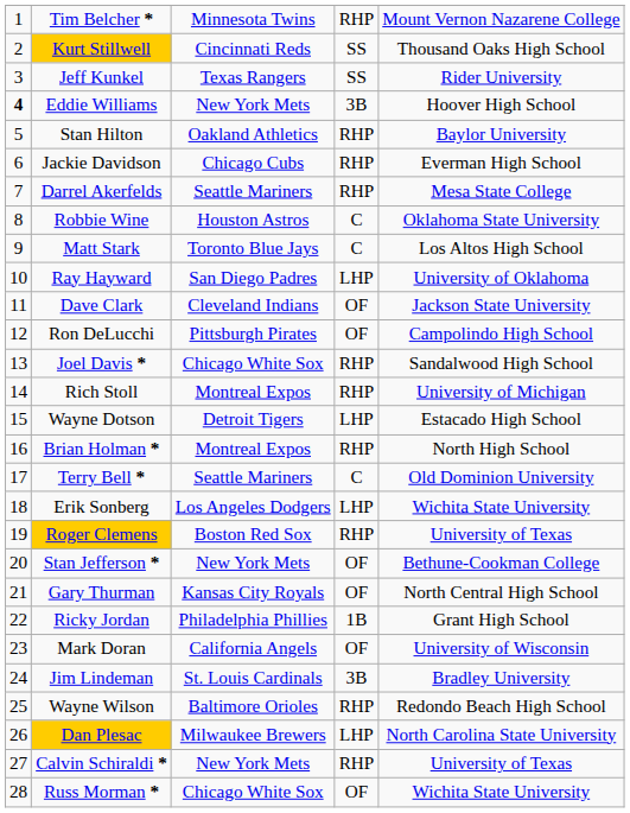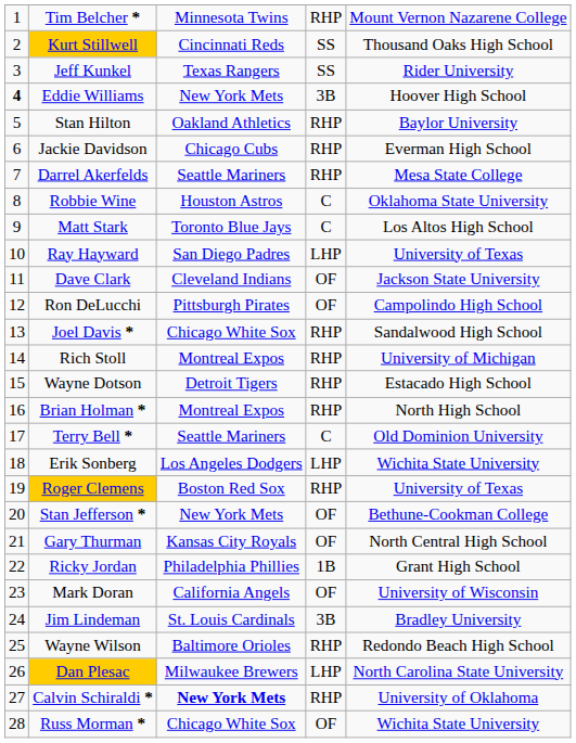 <table class="wikitable" style="text-align:center">
 <tr>
 </tr>
 <tr>
 <td>1</td>
 <td><a href='#'>Tim Belcher</a> <strong>*</strong></td>
 <td><a href='#'>Minnesota Twins</a></td>
 <td>RHP</td>
 <td><a href='#'>Mount Vernon Nazarene College</a></td>
 </tr>
 <tr>
 <td>2</td>
 <td bgcolor="#FFCC00"><a href='#'>Kurt Stillwell</a></td>
 <td><a href='#'>Cincinnati Reds</a></td>
 <td>SS</td>
 <td>Thousand Oaks High School</td>
 </tr>
 <tr>
 <td>3</td>
 <td><a href='#'>Jeff Kunkel</a></td>
 <td><a href='#'>Texas Rangers</a></td>
 <td>SS</td>
 <td><a href='#'>Rider University</a></td>
 </tr>
 <tr>
 <td><strong>4</strong></td>
 <td><a href='#'>Eddie Williams</a></td>
 <td><a href='#'>New York Mets</a></td>
 <td>3B</td>
 <td>Hoover High School</td>
 </tr>
 <tr>
 <td>5</td>
 <td>Stan Hilton</td>
 <td><a href='#'>Oakland Athletics</a></td>
 <td>RHP</td>
 <td><a href='#'>Baylor University</a></td>
 </tr>
 <tr>
 <td>6</td>
 <td>Jackie Davidson</td>
 <td><a href='#'>Chicago Cubs</a></td>
 <td>RHP</td>
 <td>Everman High School</td>
 </tr>
 <tr>
 <td>7</td>
 <td><a href='#'>Darrel Akerfelds</a></td>
 <td><a href='#'>Seattle Mariners</a></td>
 <td>RHP</td>
 <td><a href='#'>Mesa State College</a></td>
 </tr>
 <tr>
 <td>8</td>
 <td><a href='#'>Robbie Wine</a></td>
 <td><a href='#'>Houston Astros</a></td>
 <td>C</td>
 <td><a href='#'>Oklahoma State University</a></td>
 </tr>
 <tr>
 <td>9</td>
 <td><a href='#'>Matt Stark</a></td>
 <td><a href='#'>Toronto Blue Jays</a></td>
 <td>C</td>
 <td>Los Altos High School</td>
 </tr>
 <tr>
 <td>10</td>
 <td><a href='#'>Ray Hayward</a></td>
 <td><a href='#'>San Diego Padres</a></td>
 <td>LHP</td>
-<td><a href='#'>University of Oklahoma</a></td>
+<td><a href='#'>University of Texas</a></td>
 </tr>
 <tr>
 <td>11</td>
 <td><a href='#'>Dave Clark</a></td>
 <td><a href='#'>Cleveland Indians</a></td>
 <td>OF</td>
 <td><a href='#'>Jackson State University</a></td>
 </tr>
 <tr>
 <td>12</td>
 <td>Ron DeLucchi</td>
 <td><a href='#'>Pittsburgh Pirates</a></td>
 <td>OF</td>
 <td><a href='#'>Campolindo High School</a></td>
 </tr>
 <tr>
 <td>13</td>
 <td><a href='#'>Joel Davis</a> <strong>*</strong></td>
 <td><a href='#'>Chicago White Sox</a></td>
 <td>RHP</td>
 <td>Sandalwood High School</td>
 </tr>
 <tr>
 <td>14</td>
 <td>Rich Stoll</td>
 <td><a href='#'>Montreal Expos</a></td>
 <td>RHP</td>
 <td><a href='#'>University of Michigan</a></td>
 </tr>
 <tr>
 <td>15</td>
 <td>Wayne Dotson</td>
 <td><a href='#'>Detroit Tigers</a></td>
-<td>LHP</td>
+<td>RHP</td>
 <td>Estacado High School</td>
 </tr>
 <tr>
 <td>16</td>
 <td><a href='#'>Brian Holman</a> <strong>*</strong></td>
 <td><a href='#'>Montreal Expos</a></td>
 <td>RHP</td>
 <td>North High School</td>
 </tr>
 <tr>
 <td>17</td>
 <td><a href='#'>Terry Bell</a> <strong>*</strong></td>
 <td><a href='#'>Seattle Mariners</a></td>
 <td>C</td>
 <td><a href='#'>Old Dominion University</a></td>
 </tr>
 <tr>
 <td>18</td>
 <td>Erik Sonberg</td>
 <td><a href='#'>Los Angeles Dodgers</a></td>
 <td>LHP</td>
 <td><a href='#'>Wichita State University</a></td>
 </tr>
 <tr>
 <td>19</td>
 <td bgcolor="#FFCC00"><a href='#'>Roger Clemens</a></td>
 <td><a href='#'>Boston Red Sox</a></td>
 <td>RHP</td>
 <td><a href='#'>University of Texas</a></td>
 </tr>
 <tr>
 <td>20</td>
 <td><a href='#'>Stan Jefferson</a> <strong>*</strong></td>
 <td><a href='#'>New York Mets</a></td>
 <td>OF</td>
 <td><a href='#'>Bethune-Cookman College</a></td>
 </tr>
 <tr>
 <td>21</td>
 <td><a href='#'>Gary Thurman</a></td>
 <td><a href='#'>Kansas City Royals</a></td>
 <td>OF</td>
 <td>North Central High School</td>
 </tr>
 <tr>
 <td>22</td>
 <td><a href='#'>Ricky Jordan</a></td>
 <td><a href='#'>Philadelphia Phillies</a></td>
 <td>1B</td>
 <td>Grant High School</td>
 </tr>
 <tr>
 <td>23</td>
 <td>Mark Doran</td>
 <td><a href='#'>California Angels</a></td>
 <td>OF</td>
 <td><a href='#'>University of Wisconsin</a></td>
 </tr>
 <tr>
 <td>24</td>
 <td><a href='#'>Jim Lindeman</a></td>
 <td><a href='#'>St. Louis Cardinals</a></td>
 <td>3B</td>
 <td><a href='#'>Bradley University</a></td>
 </tr>
 <tr>
 <td>25</td>
 <td>Wayne Wilson</td>
 <td><a href='#'>Baltimore Orioles</a></td>
 <td>RHP</td>
 <td>Redondo Beach High School</td>
 </tr>
 <tr>
 <td>26</td>
 <td bgcolor="#FFCC00"><a href='#'>Dan Plesac</a></td>
 <td><a href='#'>Milwaukee Brewers</a></td>
 <td>LHP</td>
 <td><a href='#'>North Carolina State University</a></td>
 </tr>
 <tr>
 <td>27</td>
 <td><a href='#'>Calvin Schiraldi</a> <strong>*</strong></td>
-<td><a href='#'>New York Mets</a></td>
+<td><strong><a href='#'>New York Mets</a></strong></td>
 <td>RHP</td>
-<td><a href='#'>University of Texas</a></td>
+<td><a href='#'>University of Oklahoma</a></td>
 </tr>
 <tr>
 <td>28</td>
 <td><a href='#'>Russ Morman</a> <strong>*</strong></td>
 <td><a href='#'>Chicago White Sox</a></td>
 <td>OF</td>
 <td><a href='#'>Wichita State University</a></td>
 </tr>
 </table>
